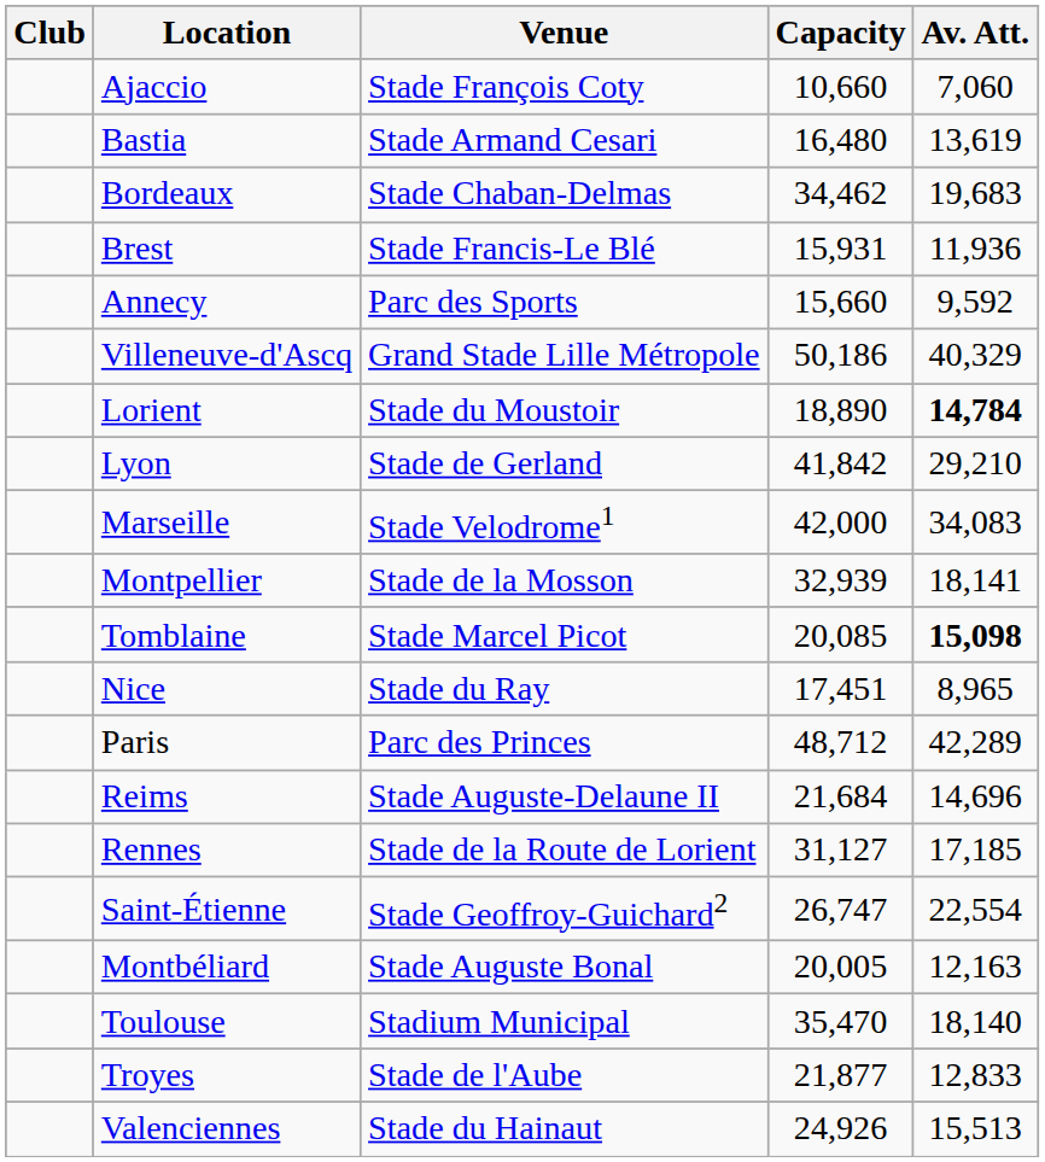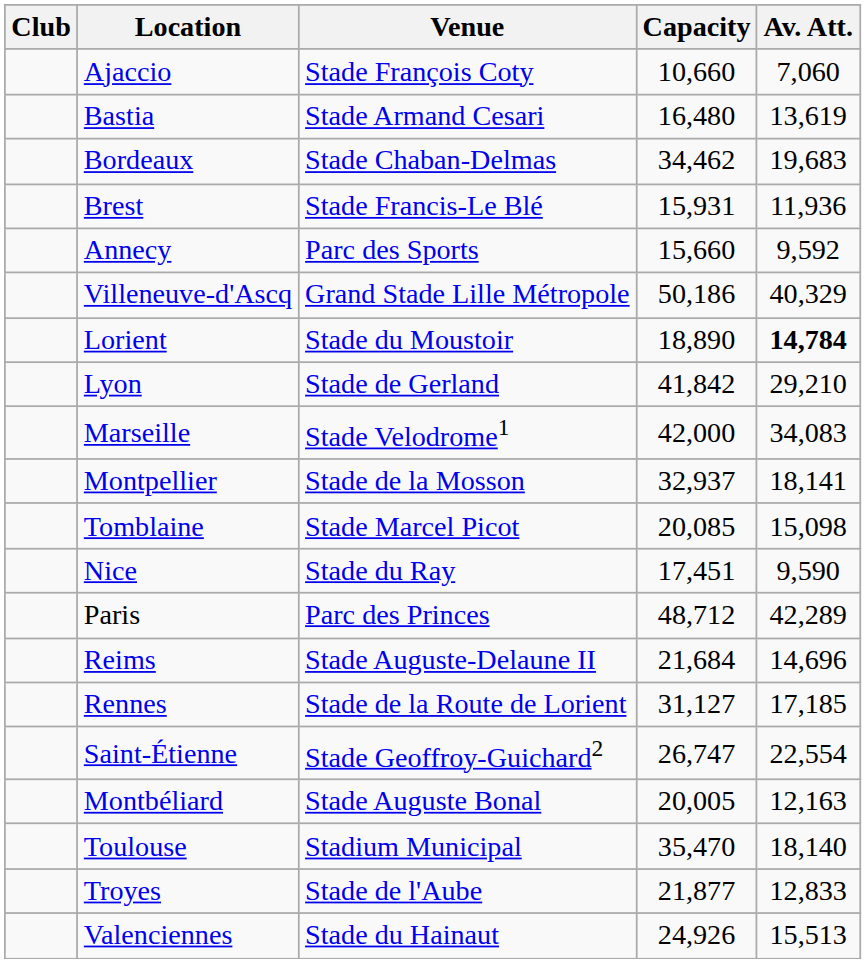 <table class="wikitable sortable">
 <tr>
 <th>Club</th>
 <th>Location</th>
 <th>Venue</th>
 <th>Capacity</th>
 <th>Av. Att.</th>
 </tr>
 <tr>
 <td></td>
 <td><a href='#'>Ajaccio</a></td>
 <td><a href='#'>Stade François Coty</a></td>
 <td align="center">10,660</td>
 <td align="center">7,060</td>
 </tr>
 <tr>
 <td></td>
 <td><a href='#'>Bastia</a></td>
 <td><a href='#'>Stade Armand Cesari</a></td>
 <td align="center">16,480</td>
 <td align="center">13,619</td>
 </tr>
 <tr>
 <td></td>
 <td><a href='#'>Bordeaux</a></td>
 <td><a href='#'>Stade Chaban-Delmas</a></td>
 <td align="center">34,462</td>
 <td align="center">19,683</td>
 </tr>
 <tr>
 <td></td>
 <td><a href='#'>Brest</a></td>
 <td><a href='#'>Stade Francis-Le Blé</a></td>
 <td align="center">15,931</td>
 <td align="center">11,936</td>
 </tr>
 <tr>
 <td></td>
 <td><a href='#'>Annecy</a></td>
 <td><a href='#'>Parc des Sports</a></td>
 <td align="center">15,660</td>
 <td align="center">9,592</td>
 </tr>
 <tr>
 <td></td>
 <td><a href='#'>Villeneuve-d'Ascq</a></td>
 <td><a href='#'>Grand Stade Lille Métropole</a></td>
 <td align="center">50,186</td>
 <td align="center">40,329</td>
 </tr>
 <tr>
 <td></td>
 <td><a href='#'>Lorient</a></td>
 <td><a href='#'>Stade du Moustoir</a></td>
 <td align="center">18,890</td>
 <td align="center"><strong>14,784</strong></td>
 </tr>
 <tr>
 <td></td>
 <td><a href='#'>Lyon</a></td>
 <td><a href='#'>Stade de Gerland</a></td>
 <td align="center">41,842</td>
 <td align="center">29,210</td>
 </tr>
 <tr>
 <td></td>
 <td><a href='#'>Marseille</a></td>
 <td><a href='#'>Stade Velodrome</a><sup>1</sup></td>
 <td align="center">42,000</td>
 <td align="center">34,083</td>
 </tr>
 <tr>
 <td></td>
 <td><a href='#'>Montpellier</a></td>
 <td><a href='#'>Stade de la Mosson</a></td>
-<td align="center">32,939</td>
+<td align="center">32,937</td>
 <td align="center">18,141</td>
 </tr>
 <tr>
 <td></td>
 <td><a href='#'>Tomblaine</a></td>
 <td><a href='#'>Stade Marcel Picot</a></td>
 <td align="center">20,085</td>
-<td align="center"><strong>15,098</strong></td>
+<td align="center">15,098</td>
 </tr>
 <tr>
 <td></td>
 <td><a href='#'>Nice</a></td>
 <td><a href='#'>Stade du Ray</a></td>
 <td align="center">17,451</td>
-<td align="center">8,965</td>
+<td align="center">9,590</td>
 </tr>
 <tr>
 <td></td>
 <td>Paris</td>
 <td><a href='#'>Parc des Princes</a></td>
 <td align="center">48,712</td>
 <td align="center">42,289</td>
 </tr>
 <tr>
 <td></td>
 <td><a href='#'>Reims</a></td>
 <td><a href='#'>Stade Auguste-Delaune II</a></td>
 <td align="center">21,684</td>
 <td align="center">14,696</td>
 </tr>
 <tr>
 <td></td>
 <td><a href='#'>Rennes</a></td>
 <td><a href='#'>Stade de la Route de Lorient</a></td>
 <td align="center">31,127</td>
 <td align="center">17,185</td>
 </tr>
 <tr>
 <td></td>
 <td><a href='#'>Saint-Étienne</a></td>
 <td><a href='#'>Stade Geoffroy-Guichard</a><sup>2</sup></td>
 <td align="center">26,747</td>
 <td align="center">22,554</td>
 </tr>
 <tr>
 <td></td>
 <td><a href='#'>Montbéliard</a></td>
 <td><a href='#'>Stade Auguste Bonal</a></td>
 <td align="center">20,005</td>
 <td align="center">12,163</td>
 </tr>
 <tr>
 <td></td>
 <td><a href='#'>Toulouse</a></td>
 <td><a href='#'>Stadium Municipal</a></td>
 <td align="center">35,470</td>
 <td align="center">18,140</td>
 </tr>
 <tr>
 <td></td>
 <td><a href='#'>Troyes</a></td>
 <td><a href='#'>Stade de l'Aube</a></td>
 <td align="center">21,877</td>
 <td align="center">12,833</td>
 </tr>
 <tr>
 <td></td>
 <td><a href='#'>Valenciennes</a></td>
 <td><a href='#'>Stade du Hainaut</a></td>
 <td align="center">24,926</td>
 <td align="center">15,513</td>
 </tr>
 </table>
